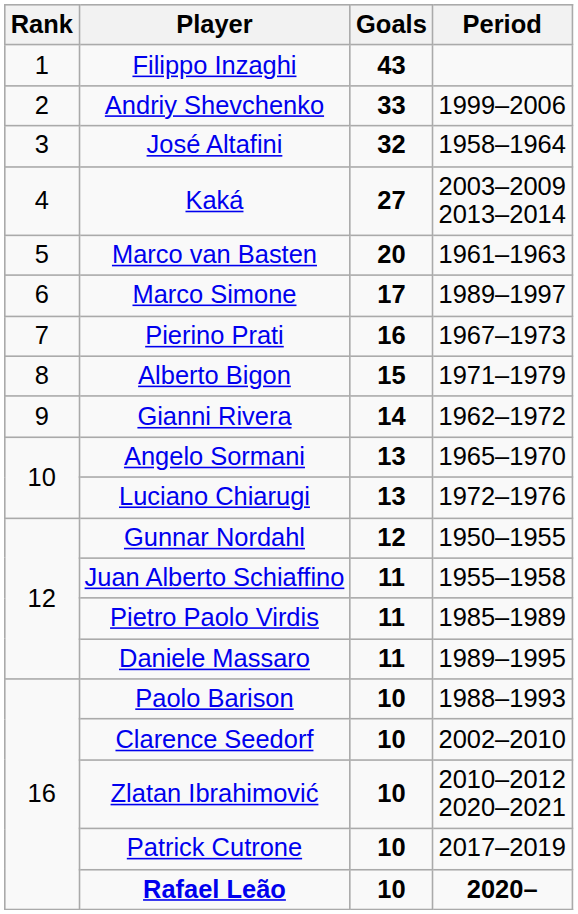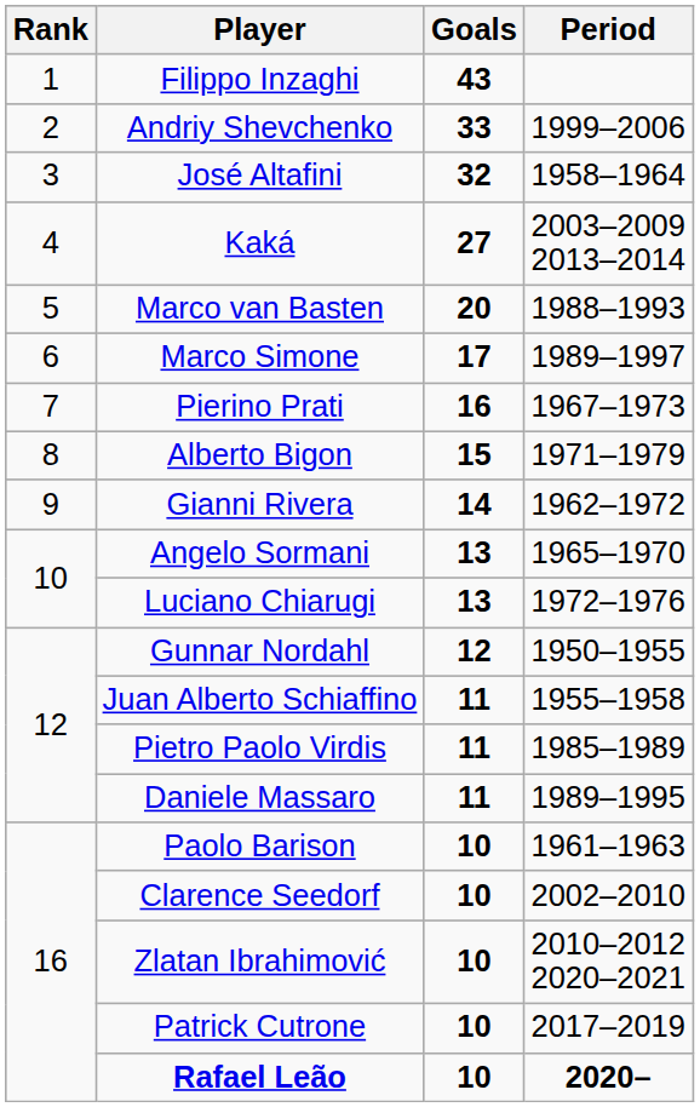 <table class="wikitable sortable" style=text-align:center;>
 <tr>
 <th>Rank</th>
 <th>Player</th>
 <th>Goals</th>
 <th>Period</th>
 </tr>
 <tr>
 <td>1</td>
 <td> <a href='#'>Filippo Inzaghi</a></td>
 <td><strong>43</strong></td>
 <td></td>
 </tr>
 <tr>
 <td>2</td>
 <td> <a href='#'>Andriy Shevchenko</a></td>
 <td><strong>33</strong></td>
 <td>1999–2006</td>
 </tr>
 <tr>
 <td>3</td>
 <td> <a href='#'>José Altafini</a></td>
 <td><strong>32</strong></td>
 <td>1958–1964</td>
 </tr>
 <tr>
 <td>4</td>
 <td> <a href='#'>Kaká</a></td>
 <td><strong>27</strong></td>
 <td>2003–2009<br>2013–2014</td>
 </tr>
 <tr>
 <td>5</td>
 <td> <a href='#'>Marco van Basten</a></td>
 <td><strong>20</strong></td>
-<td>1961–1963</td>
+<td>1988–1993</td>
 </tr>
 <tr>
 <td>6</td>
 <td> <a href='#'>Marco Simone</a></td>
 <td><strong>17</strong></td>
 <td>1989–1997</td>
 </tr>
 <tr>
 <td>7</td>
 <td> <a href='#'>Pierino Prati</a></td>
 <td><strong>16</strong></td>
 <td>1967–1973</td>
 </tr>
 <tr>
 <td>8</td>
 <td> <a href='#'>Alberto Bigon</a></td>
 <td><strong>15</strong></td>
 <td>1971–1979</td>
 </tr>
 <tr>
 <td>9</td>
 <td> <a href='#'>Gianni Rivera</a></td>
 <td><strong>14</strong></td>
 <td>1962–1972</td>
 </tr>
 <tr>
 <td rowspan=2 align=center>10</td>
 <td>  <a href='#'>Angelo Sormani</a></td>
 <td><strong>13</strong></td>
 <td>1965–1970</td>
 </tr>
 <tr>
 <td> <a href='#'>Luciano Chiarugi</a></td>
 <td><strong>13</strong></td>
 <td>1972–1976</td>
 </tr>
 <tr>
 <td rowspan=4 align=center>12</td>
 <td> <a href='#'>Gunnar Nordahl</a></td>
 <td><strong>12</strong></td>
 <td>1950–1955</td>
 </tr>
 <tr>
 <td>  <a href='#'>Juan Alberto Schiaffino</a></td>
 <td><strong>11</strong></td>
 <td>1955–1958</td>
 </tr>
 <tr>
 <td> <a href='#'>Pietro Paolo Virdis</a></td>
 <td><strong>11</strong></td>
 <td>1985–1989</td>
 </tr>
 <tr>
 <td> <a href='#'>Daniele Massaro</a></td>
 <td><strong>11</strong></td>
 <td>1989–1995</td>
 </tr>
 <tr>
 <td rowspan=5 align=center>16</td>
 <td> <a href='#'>Paolo Barison</a></td>
 <td><strong>10</strong></td>
-<td>1988–1993</td>
+<td>1961–1963</td>
 </tr>
 <tr>
 <td> <a href='#'>Clarence Seedorf</a></td>
 <td><strong>10</strong></td>
 <td>2002–2010</td>
 </tr>
 <tr>
 <td> <a href='#'>Zlatan Ibrahimović</a></td>
 <td><strong>10</strong></td>
 <td>2010–2012<br>2020–2021</td>
 </tr>
 <tr>
 <td> <a href='#'>Patrick Cutrone</a></td>
 <td><strong>10</strong></td>
 <td>2017–2019</td>
 </tr>
 <tr>
 <td> <strong><a href='#'>Rafael Leão</a></strong></td>
 <td><strong>10</strong></td>
 <td><strong>2020–</strong></td>
 </tr>
 </table>
